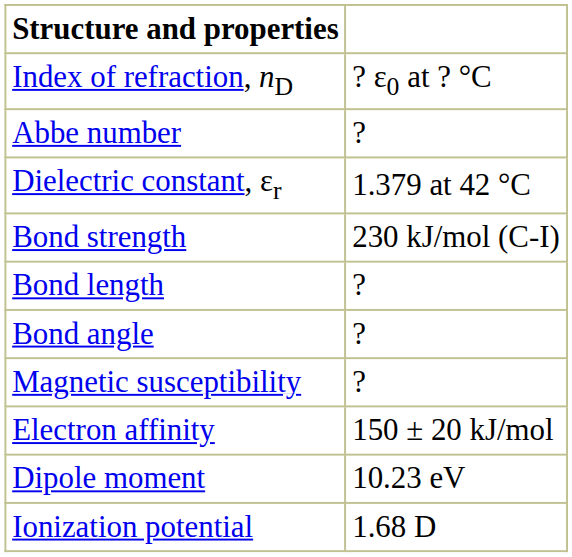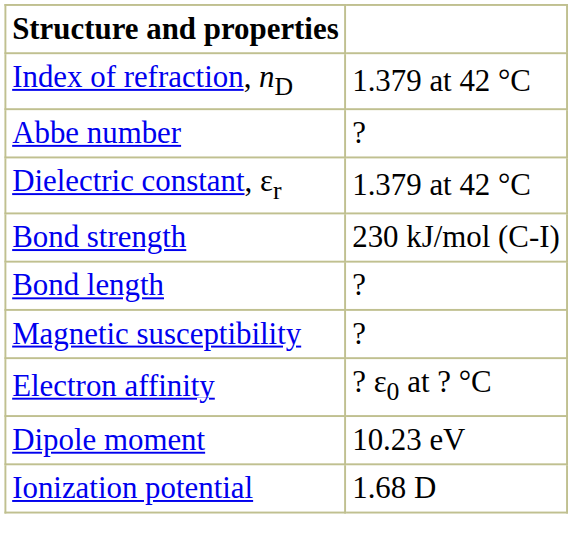 <table border="1" cellspacing="0" cellpadding="3" style="margin: 0 0 0 0.5em; background: #FFFFFF; border-collapse: collapse; border-color: #C0C090;">
 <tr>
 <th>Structure and properties</th>
 </tr>
 <tr>
 <td><a href='#'>Index of refraction</a>, <em>n</em><sub>D</sub></td>
-<td>? ε<sub>0</sub> at ? °C </td>
+<td>1.379 at 42 °C </td>
 </tr>
 <tr>
 <td><a href='#'>Abbe number</a></td>
 <td>? </td>
 </tr>
 <tr>
 <td><a href='#'>Dielectric constant</a>, ε<sub>r</sub></td>
 <td>1.379 at 42 °C </td>
 </tr>
 <tr>
 <td><a href='#'>Bond strength</a></td>
 <td>230 kJ/mol (C-I) </td>
 </tr>
 <tr>
 <td><a href='#'>Bond length</a></td>
 <td>? </td>
 </tr>
 <tr>
-<td><a href='#'>Bond angle</a></td>
-<td>? </td>
-</tr>
-<tr>
 <td><a href='#'>Magnetic susceptibility</a></td>
 <td>? </td>
 </tr>
 <tr>
 <td><a href='#'>Electron affinity</a></td>
-<td>150 ± 20 kJ/mol </td>
+<td>? ε<sub>0</sub> at ? °C </td>
 </tr>
 <tr>
 <td><a href='#'>Dipole moment</a></td>
 <td>10.23 eV</td>
 </tr>
 <tr>
 <td><a href='#'>Ionization potential</a></td>
 <td>1.68 D</td>
 </tr>
 </table>
